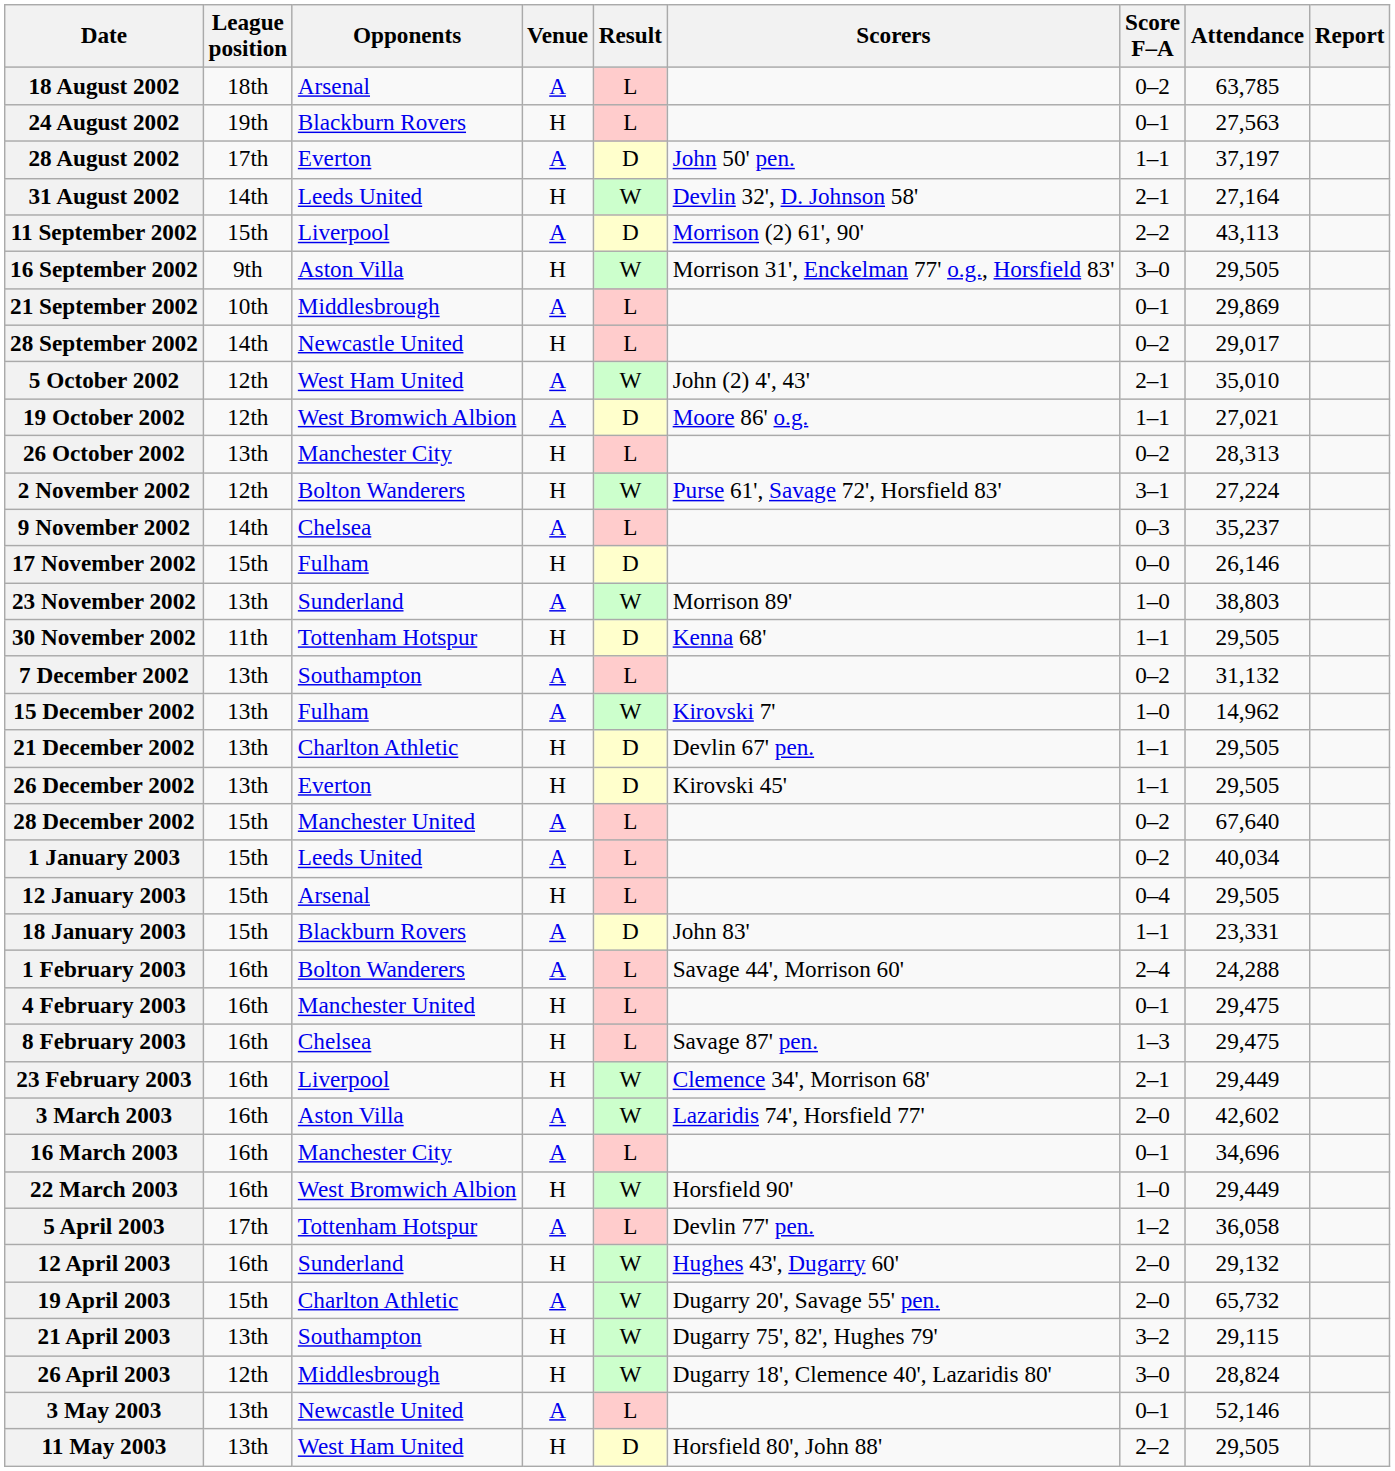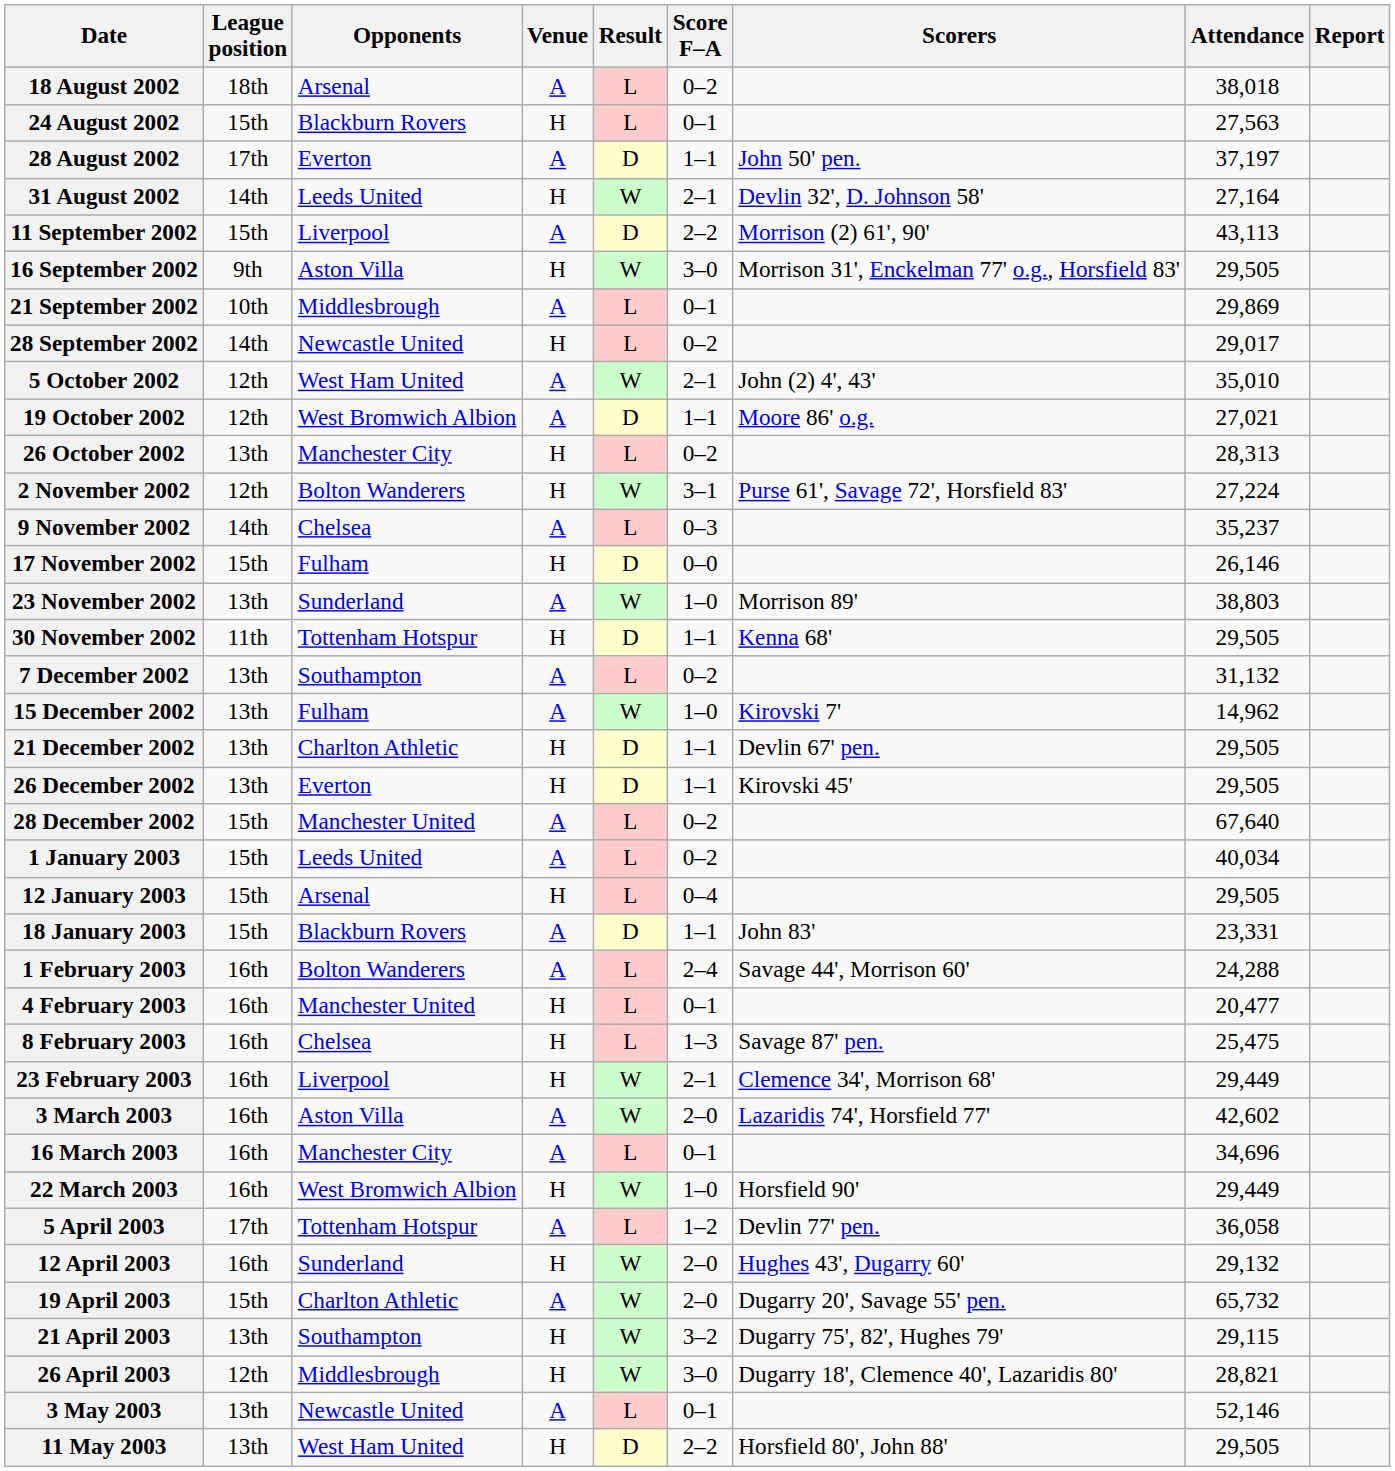 <table class="wikitable plainrowheaders" style="text-align:center">
 <tr>
 <th scope="col">Date</th>
 <th scope="col">League<br>position</th>
 <th scope="col">Opponents</th>
 <th scope="col">Venue</th>
 <th scope="col">Result</th>
+<th scope="col">Score<br>F–A</th>
 <th scope="col">Scorers</th>
-<th scope="col">Score<br>F–A</th>
 <th scope="col">Attendance</th>
 <th scope="col">Report</th>
 </tr>
 <tr>
 <th scope="row">18 August 2002</th>
 <td>18th</td>
 <td align="left"><a href='#'>Arsenal</a></td>
 <td><a href='#'>A</a></td>
 <td style="background:#fcc">L</td>
+<td>0–2</td>
 <td></td>
-<td>0–2</td>
-<td>63,785</td>
+<td>38,018</td>
 <td></td>
 </tr>
 <tr>
 <th scope="row">24 August 2002</th>
-<td>19th</td>
+<td>15th</td>
 <td align="left"><a href='#'>Blackburn Rovers</a></td>
 <td>H</td>
 <td style="background:#fcc">L</td>
+<td>0–1</td>
 <td></td>
-<td>0–1</td>
 <td>27,563</td>
 <td></td>
 </tr>
 <tr>
 <th scope="row">28 August 2002</th>
 <td>17th</td>
 <td align="left"><a href='#'>Everton</a></td>
 <td><a href='#'>A</a></td>
 <td style="background:#ffc">D</td>
+<td>1–1</td>
 <td align=left><a href='#'>John</a> 50' <a href='#'>pen.</a></td>
-<td>1–1</td>
 <td>37,197</td>
 <td></td>
 </tr>
 <tr>
 <th scope="row">31 August 2002</th>
 <td>14th</td>
 <td align="left"><a href='#'>Leeds United</a></td>
 <td>H</td>
 <td style="background:#cfc">W</td>
+<td>2–1</td>
 <td align=left><a href='#'>Devlin</a> 32', <a href='#'>D. Johnson</a> 58'</td>
-<td>2–1</td>
 <td>27,164</td>
 <td></td>
 </tr>
 <tr>
 <th scope="row">11 September 2002</th>
 <td>15th</td>
 <td align="left"><a href='#'>Liverpool</a></td>
 <td><a href='#'>A</a></td>
 <td style="background:#ffc">D</td>
+<td>2–2</td>
 <td align=left><a href='#'>Morrison</a> (2) 61', 90'</td>
-<td>2–2</td>
 <td>43,113</td>
 <td></td>
 </tr>
 <tr>
 <th scope="row">16 September 2002</th>
 <td>9th</td>
 <td align="left"><a href='#'>Aston Villa</a></td>
 <td>H</td>
 <td style="background:#cfc">W</td>
+<td>3–0</td>
 <td align=left>Morrison 31', <a href='#'>Enckelman</a> 77' <a href='#'>o.g.</a>, <a href='#'>Horsfield</a> 83'</td>
-<td>3–0</td>
 <td>29,505</td>
 <td></td>
 </tr>
 <tr>
 <th scope="row">21 September 2002</th>
 <td>10th</td>
 <td align="left"><a href='#'>Middlesbrough</a></td>
 <td><a href='#'>A</a></td>
 <td style="background:#fcc">L</td>
+<td>0–1</td>
 <td></td>
-<td>0–1</td>
 <td>29,869</td>
 <td></td>
 </tr>
 <tr>
 <th scope="row">28 September 2002</th>
 <td>14th</td>
 <td align="left"><a href='#'>Newcastle United</a></td>
 <td>H</td>
 <td style="background:#fcc">L</td>
+<td>0–2</td>
 <td></td>
-<td>0–2</td>
 <td>29,017</td>
 <td></td>
 </tr>
 <tr>
 <th scope="row">5 October 2002</th>
 <td>12th</td>
 <td align="left"><a href='#'>West Ham United</a></td>
 <td><a href='#'>A</a></td>
 <td style="background:#cfc">W</td>
+<td>2–1</td>
 <td align=left>John (2) 4', 43'</td>
-<td>2–1</td>
 <td>35,010</td>
 <td></td>
 </tr>
 <tr>
 <th scope="row">19 October 2002</th>
 <td>12th</td>
 <td align="left"><a href='#'>West Bromwich Albion</a></td>
 <td><a href='#'>A</a></td>
 <td style="background:#ffc">D</td>
+<td>1–1</td>
 <td align=left><a href='#'>Moore</a> 86' <a href='#'>o.g.</a></td>
-<td>1–1</td>
 <td>27,021</td>
 <td></td>
 </tr>
 <tr>
 <th scope="row">26 October 2002</th>
 <td>13th</td>
 <td align="left"><a href='#'>Manchester City</a></td>
 <td>H</td>
 <td style="background:#fcc">L</td>
+<td>0–2</td>
 <td></td>
-<td>0–2</td>
 <td>28,313</td>
 <td></td>
 </tr>
 <tr>
 <th scope="row">2 November 2002</th>
 <td>12th</td>
 <td align="left"><a href='#'>Bolton Wanderers</a></td>
 <td>H</td>
 <td style="background:#cfc">W</td>
+<td>3–1</td>
 <td align=left><a href='#'>Purse</a> 61', <a href='#'>Savage</a> 72', Horsfield 83'</td>
-<td>3–1</td>
 <td>27,224</td>
 <td></td>
 </tr>
 <tr>
 <th scope="row">9 November 2002</th>
 <td>14th</td>
 <td align="left"><a href='#'>Chelsea</a></td>
 <td><a href='#'>A</a></td>
 <td style="background:#fcc">L</td>
+<td>0–3</td>
 <td></td>
-<td>0–3</td>
 <td>35,237</td>
 <td></td>
 </tr>
 <tr>
 <th scope="row">17 November 2002</th>
 <td>15th</td>
 <td align="left"><a href='#'>Fulham</a></td>
 <td>H</td>
 <td style="background:#ffc">D</td>
+<td>0–0</td>
 <td></td>
-<td>0–0</td>
 <td>26,146</td>
 <td></td>
 </tr>
 <tr>
 <th scope="row">23 November 2002</th>
 <td>13th</td>
 <td align="left"><a href='#'>Sunderland</a></td>
 <td><a href='#'>A</a></td>
 <td style="background:#cfc">W</td>
+<td>1–0</td>
 <td align="left">Morrison 89'</td>
-<td>1–0</td>
 <td>38,803</td>
 <td></td>
 </tr>
 <tr>
 <th scope="row">30 November 2002</th>
 <td>11th</td>
 <td align="left"><a href='#'>Tottenham Hotspur</a></td>
 <td>H</td>
 <td style="background:#ffc">D</td>
+<td>1–1</td>
 <td align="left"><a href='#'>Kenna</a> 68'</td>
-<td>1–1</td>
 <td>29,505</td>
 <td></td>
 </tr>
 <tr>
 <th scope="row">7 December 2002</th>
 <td>13th</td>
 <td align="left"><a href='#'>Southampton</a></td>
 <td><a href='#'>A</a></td>
 <td style="background:#fcc">L</td>
+<td>0–2</td>
 <td></td>
-<td>0–2</td>
 <td>31,132</td>
 <td></td>
 </tr>
 <tr>
 <th scope="row">15 December 2002</th>
 <td>13th</td>
 <td align="left"><a href='#'>Fulham</a></td>
 <td><a href='#'>A</a></td>
 <td style="background:#cfc">W</td>
+<td>1–0</td>
 <td align=left><a href='#'>Kirovski</a> 7'</td>
-<td>1–0</td>
 <td>14,962</td>
 <td></td>
 </tr>
 <tr>
 <th scope="row">21 December 2002</th>
 <td>13th</td>
 <td align="left"><a href='#'>Charlton Athletic</a></td>
 <td>H</td>
 <td style="background:#ffc">D</td>
+<td>1–1</td>
 <td align=left>Devlin 67' <a href='#'>pen.</a></td>
-<td>1–1</td>
 <td>29,505</td>
 <td></td>
 </tr>
 <tr>
 <th scope="row">26 December 2002</th>
 <td>13th</td>
 <td align="left"><a href='#'>Everton</a></td>
 <td>H</td>
 <td style="background:#ffc">D</td>
+<td>1–1</td>
 <td align=left>Kirovski 45'</td>
-<td>1–1</td>
 <td>29,505</td>
 <td></td>
 </tr>
 <tr>
 <th scope="row">28 December 2002</th>
 <td>15th</td>
 <td align="left"><a href='#'>Manchester United</a></td>
 <td><a href='#'>A</a></td>
 <td style="background:#fcc">L</td>
+<td>0–2</td>
 <td></td>
-<td>0–2</td>
 <td>67,640</td>
 <td></td>
 </tr>
 <tr>
 <th scope="row">1 January 2003</th>
 <td>15th</td>
 <td align="left"><a href='#'>Leeds United</a></td>
 <td><a href='#'>A</a></td>
 <td style="background:#fcc">L</td>
+<td>0–2</td>
 <td></td>
-<td>0–2</td>
 <td>40,034</td>
 <td></td>
 </tr>
 <tr>
 <th scope="row">12 January 2003</th>
 <td>15th</td>
 <td align="left"><a href='#'>Arsenal</a></td>
 <td>H</td>
 <td style="background:#fcc">L</td>
+<td>0–4</td>
 <td></td>
-<td>0–4</td>
 <td>29,505</td>
 <td></td>
 </tr>
 <tr>
 <th scope="row">18 January 2003</th>
 <td>15th</td>
 <td align="left"><a href='#'>Blackburn Rovers</a></td>
 <td><a href='#'>A</a></td>
 <td style="background:#ffc">D</td>
+<td>1–1</td>
 <td align=left>John 83'</td>
-<td>1–1</td>
 <td>23,331</td>
 <td></td>
 </tr>
 <tr>
 <th scope="row">1 February 2003</th>
 <td>16th</td>
 <td align="left"><a href='#'>Bolton Wanderers</a></td>
 <td><a href='#'>A</a></td>
 <td style="background:#fcc">L</td>
+<td>2–4</td>
 <td align=left>Savage 44', Morrison 60'</td>
-<td>2–4</td>
 <td>24,288</td>
 <td></td>
 </tr>
 <tr>
 <th scope="row">4 February 2003</th>
 <td>16th</td>
 <td align="left"><a href='#'>Manchester United</a></td>
 <td>H</td>
 <td style="background:#fcc">L</td>
+<td>0–1</td>
 <td align=left></td>
-<td>0–1</td>
-<td>29,475</td>
+<td>20,477</td>
 <td></td>
 </tr>
 <tr>
 <th scope="row">8 February 2003</th>
 <td>16th</td>
 <td align="left"><a href='#'>Chelsea</a></td>
 <td>H</td>
 <td style="background:#fcc">L</td>
+<td>1–3</td>
 <td align=left>Savage 87' <a href='#'>pen.</a></td>
-<td>1–3</td>
-<td>29,475</td>
+<td>25,475</td>
 <td></td>
 </tr>
 <tr>
 <th scope="row">23 February 2003</th>
 <td>16th</td>
 <td align="left"><a href='#'>Liverpool</a></td>
 <td>H</td>
 <td style="background:#cfc">W</td>
+<td>2–1</td>
 <td align=left><a href='#'>Clemence</a> 34', Morrison 68'</td>
-<td>2–1</td>
 <td>29,449</td>
 <td></td>
 </tr>
 <tr>
 <th scope="row">3 March 2003</th>
 <td>16th</td>
 <td align="left"><a href='#'>Aston Villa</a></td>
 <td><a href='#'>A</a></td>
 <td style="background:#cfc">W</td>
+<td>2–0</td>
 <td align=left><a href='#'>Lazaridis</a> 74', Horsfield 77'</td>
-<td>2–0</td>
 <td>42,602</td>
 <td></td>
 </tr>
 <tr>
 <th scope="row">16 March 2003</th>
 <td>16th</td>
 <td align="left"><a href='#'>Manchester City</a></td>
 <td><a href='#'>A</a></td>
 <td style="background:#fcc">L</td>
+<td>0–1</td>
 <td></td>
-<td>0–1</td>
 <td>34,696</td>
 <td></td>
 </tr>
 <tr>
 <th scope="row">22 March 2003</th>
 <td>16th</td>
 <td align="left"><a href='#'>West Bromwich Albion</a></td>
 <td>H</td>
 <td style="background:#cfc">W</td>
+<td>1–0</td>
 <td align=left>Horsfield 90'</td>
-<td>1–0</td>
 <td>29,449</td>
 <td></td>
 </tr>
 <tr>
 <th scope="row">5 April 2003</th>
 <td>17th</td>
 <td align="left"><a href='#'>Tottenham Hotspur</a></td>
 <td><a href='#'>A</a></td>
 <td style="background:#fcc">L</td>
+<td>1–2</td>
 <td align=left>Devlin 77' <a href='#'>pen.</a></td>
-<td>1–2</td>
 <td>36,058</td>
 <td></td>
 </tr>
 <tr>
 <th scope="row">12 April 2003</th>
 <td>16th</td>
 <td align="left"><a href='#'>Sunderland</a></td>
 <td>H</td>
 <td style="background:#cfc">W</td>
+<td>2–0</td>
 <td align=left><a href='#'>Hughes</a> 43', <a href='#'>Dugarry</a> 60'</td>
-<td>2–0</td>
 <td>29,132</td>
 <td></td>
 </tr>
 <tr>
 <th scope="row">19 April 2003</th>
 <td>15th</td>
 <td align="left"><a href='#'>Charlton Athletic</a></td>
 <td><a href='#'>A</a></td>
 <td style="background:#cfc">W</td>
+<td>2–0</td>
 <td align=left>Dugarry 20', Savage 55' <a href='#'>pen.</a></td>
-<td>2–0</td>
 <td>65,732</td>
 <td></td>
 </tr>
 <tr>
 <th scope="row">21 April 2003</th>
 <td>13th</td>
 <td align="left"><a href='#'>Southampton</a></td>
 <td>H</td>
 <td style="background:#cfc">W</td>
+<td>3–2</td>
 <td align=left>Dugarry 75', 82', Hughes 79'</td>
-<td>3–2</td>
 <td>29,115</td>
 <td></td>
 </tr>
 <tr>
 <th scope="row">26 April 2003</th>
 <td>12th</td>
 <td align="left"><a href='#'>Middlesbrough</a></td>
 <td>H</td>
 <td style="background:#cfc">W</td>
+<td>3–0</td>
 <td align=left>Dugarry 18', Clemence 40', Lazaridis 80'</td>
-<td>3–0</td>
-<td>28,824</td>
+<td>28,821</td>
 <td></td>
 </tr>
 <tr>
 <th scope="row">3 May 2003</th>
 <td>13th</td>
 <td align="left"><a href='#'>Newcastle United</a></td>
 <td><a href='#'>A</a></td>
 <td style="background:#fcc">L</td>
+<td>0–1</td>
 <td></td>
-<td>0–1</td>
 <td>52,146</td>
 <td></td>
 </tr>
 <tr>
 <th scope="row">11 May 2003</th>
 <td>13th</td>
 <td align="left"><a href='#'>West Ham United</a></td>
 <td>H</td>
 <td style="background:#ffc">D</td>
+<td>2–2</td>
 <td align=left>Horsfield 80', John 88'</td>
-<td>2–2</td>
 <td>29,505</td>
 <td></td>
 </tr>
 </table>
